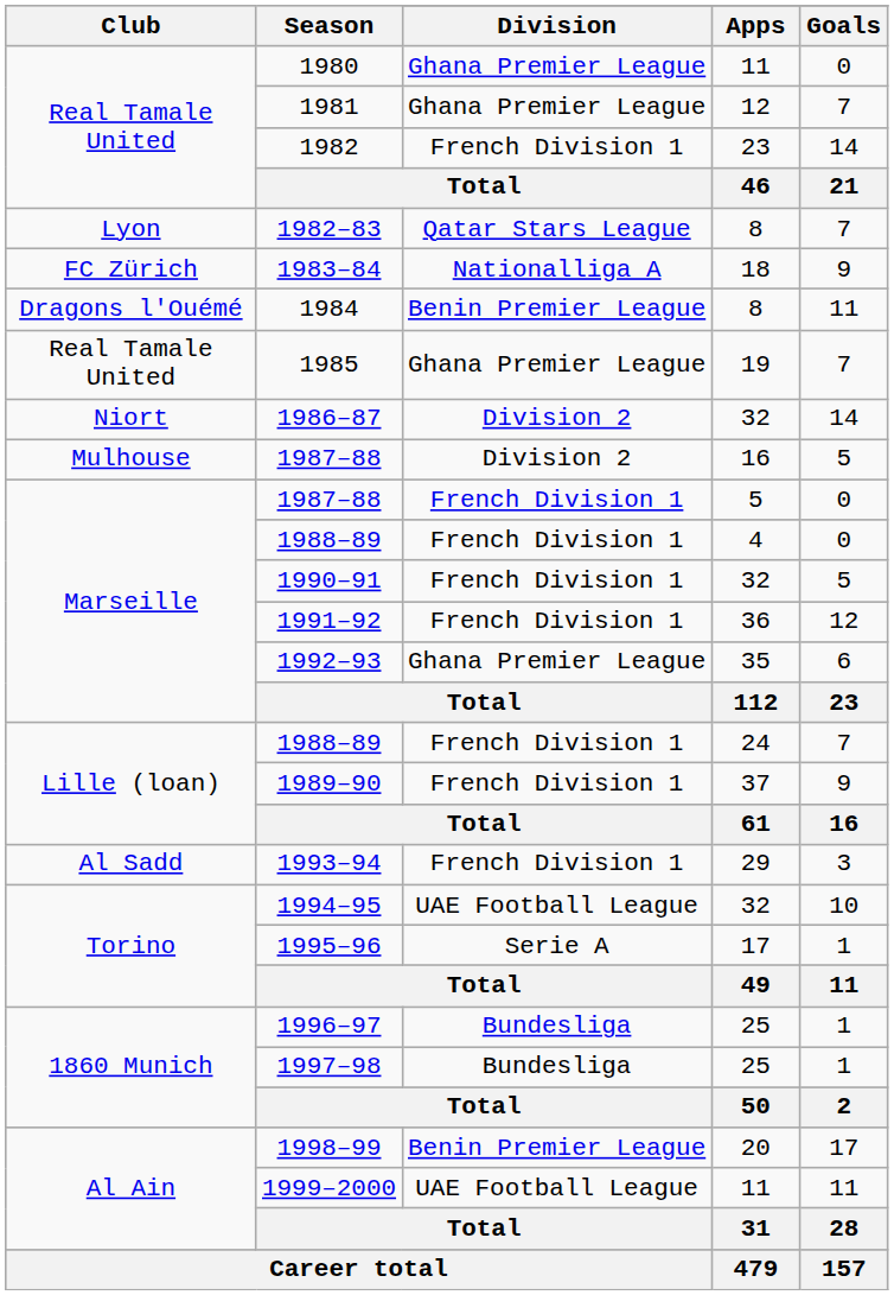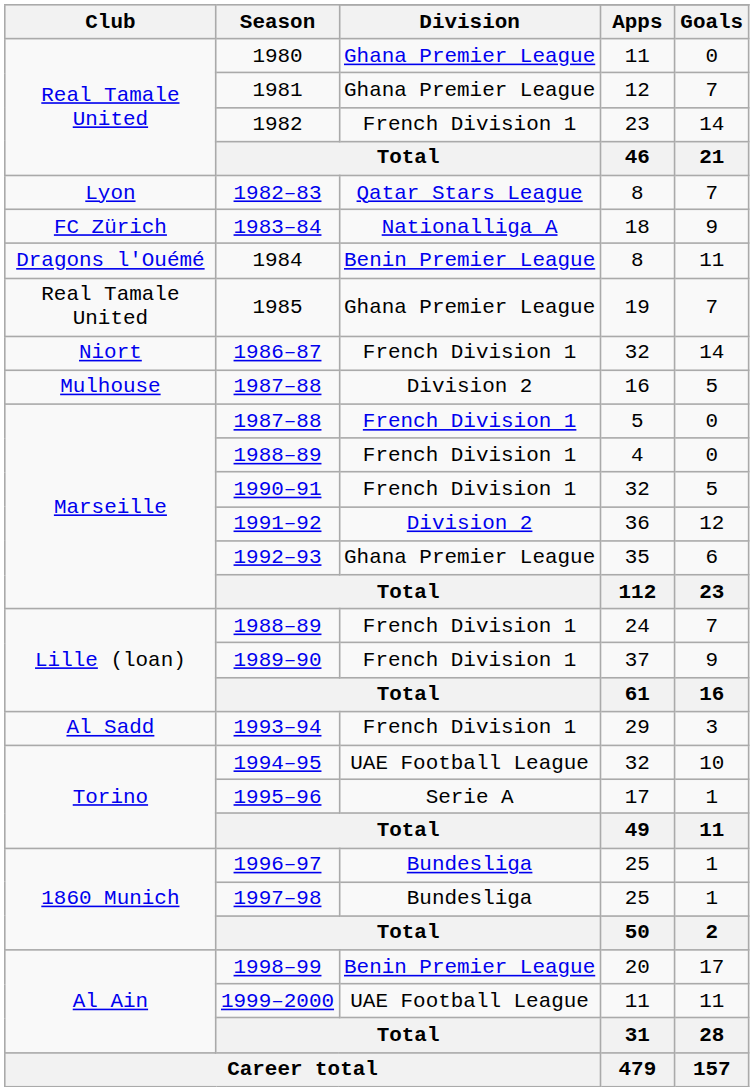 <table class="wikitable" style="text-align:center">
 <tr>
 <th rowspan="2" width="125">Club</th>
 <th rowspan="2">Season</th>
 </tr>
 <tr>
 <th>Division</th>
 <th width="40">Apps</th>
 <th width="40">Goals</th>
 </tr>
 <tr>
 <td rowspan="4"><a href='#'>Real Tamale United</a></td>
 <td>1980</td>
 <td><a href='#'>Ghana Premier League</a></td>
 <td>11</td>
 <td>0</td>
 </tr>
 <tr>
 <td>1981</td>
 <td>Ghana Premier League</td>
 <td>12</td>
 <td>7</td>
 </tr>
 <tr>
 <td>1982</td>
 <td>French Division 1</td>
 <td>23</td>
 <td>14</td>
 </tr>
 <tr>
 <th colspan="2">Total</th>
 <th>46</th>
 <th>21</th>
 </tr>
 <tr>
 <td><a href='#'>Lyon</a></td>
 <td><a href='#'>1982–83</a></td>
 <td><a href='#'>Qatar Stars League</a></td>
 <td>8</td>
 <td>7</td>
 </tr>
 <tr>
 <td><a href='#'>FC Zürich</a></td>
 <td><a href='#'>1983–84</a></td>
 <td><a href='#'>Nationalliga A</a></td>
 <td>18</td>
 <td>9</td>
 </tr>
 <tr>
 <td><a href='#'>Dragons l'Ouémé</a></td>
 <td>1984</td>
 <td><a href='#'>Benin Premier League</a></td>
 <td>8</td>
 <td>11</td>
 </tr>
 <tr>
 <td>Real Tamale United</td>
 <td>1985</td>
 <td>Ghana Premier League</td>
 <td>19</td>
 <td>7</td>
 </tr>
 <tr>
 <td><a href='#'>Niort</a></td>
 <td><a href='#'>1986–87</a></td>
-<td><a href='#'>Division 2</a></td>
+<td>French Division 1</td>
 <td>32</td>
 <td>14</td>
 </tr>
 <tr>
 <td><a href='#'>Mulhouse</a></td>
 <td><a href='#'>1987–88</a></td>
 <td>Division 2</td>
 <td>16</td>
 <td>5</td>
 </tr>
 <tr>
 <td rowspan="6"><a href='#'>Marseille</a></td>
 <td><a href='#'>1987–88</a></td>
 <td><a href='#'>French Division 1</a></td>
 <td>5</td>
 <td>0</td>
 </tr>
 <tr>
 <td><a href='#'>1988–89</a></td>
 <td>French Division 1</td>
 <td>4</td>
 <td>0</td>
 </tr>
 <tr>
 <td><a href='#'>1990–91</a></td>
 <td>French Division 1</td>
 <td>32</td>
 <td>5</td>
 </tr>
 <tr>
 <td><a href='#'>1991–92</a></td>
-<td>French Division 1</td>
+<td><a href='#'>Division 2</a></td>
 <td>36</td>
 <td>12</td>
 </tr>
 <tr>
 <td><a href='#'>1992–93</a></td>
 <td>Ghana Premier League</td>
 <td>35</td>
 <td>6</td>
 </tr>
 <tr>
 <th colspan="2">Total</th>
 <th>112</th>
 <th>23</th>
 </tr>
 <tr>
 <td rowspan="3"><a href='#'>Lille</a> (loan)</td>
 <td><a href='#'>1988–89</a></td>
 <td>French Division 1</td>
 <td>24</td>
 <td>7</td>
 </tr>
 <tr>
 <td><a href='#'>1989–90</a></td>
 <td>French Division 1</td>
 <td>37</td>
 <td>9</td>
 </tr>
 <tr>
 <th colspan="2">Total</th>
 <th>61</th>
 <th>16</th>
 </tr>
 <tr>
 <td><a href='#'>Al Sadd</a></td>
 <td><a href='#'>1993–94</a></td>
 <td>French Division 1</td>
 <td>29</td>
 <td>3</td>
 </tr>
 <tr>
 <td rowspan="3"><a href='#'>Torino</a></td>
 <td><a href='#'>1994–95</a></td>
 <td>UAE Football League</td>
 <td>32</td>
 <td>10</td>
 </tr>
 <tr>
 <td><a href='#'>1995–96</a></td>
 <td>Serie A</td>
 <td>17</td>
 <td>1</td>
 </tr>
 <tr>
 <th colspan="2">Total</th>
 <th>49</th>
 <th>11</th>
 </tr>
 <tr>
 <td rowspan="3"><a href='#'>1860 Munich</a></td>
 <td><a href='#'>1996–97</a></td>
 <td><a href='#'>Bundesliga</a></td>
 <td>25</td>
 <td>1</td>
 </tr>
 <tr>
 <td><a href='#'>1997–98</a></td>
 <td>Bundesliga</td>
 <td>25</td>
 <td>1</td>
 </tr>
 <tr>
 <th colspan="2">Total</th>
 <th>50</th>
 <th>2</th>
 </tr>
 <tr>
 <td rowspan="3"><a href='#'>Al Ain</a></td>
 <td><a href='#'>1998–99</a></td>
 <td><a href='#'>Benin Premier League</a></td>
 <td>20</td>
 <td>17</td>
 </tr>
 <tr>
 <td><a href='#'>1999–2000</a></td>
 <td>UAE Football League</td>
 <td>11</td>
 <td>11</td>
 </tr>
 <tr>
 <th colspan="2">Total</th>
 <th>31</th>
 <th>28</th>
 </tr>
 <tr>
 <th colspan="3">Career total</th>
 <th>479</th>
 <th>157</th>
 </tr>
 </table>
